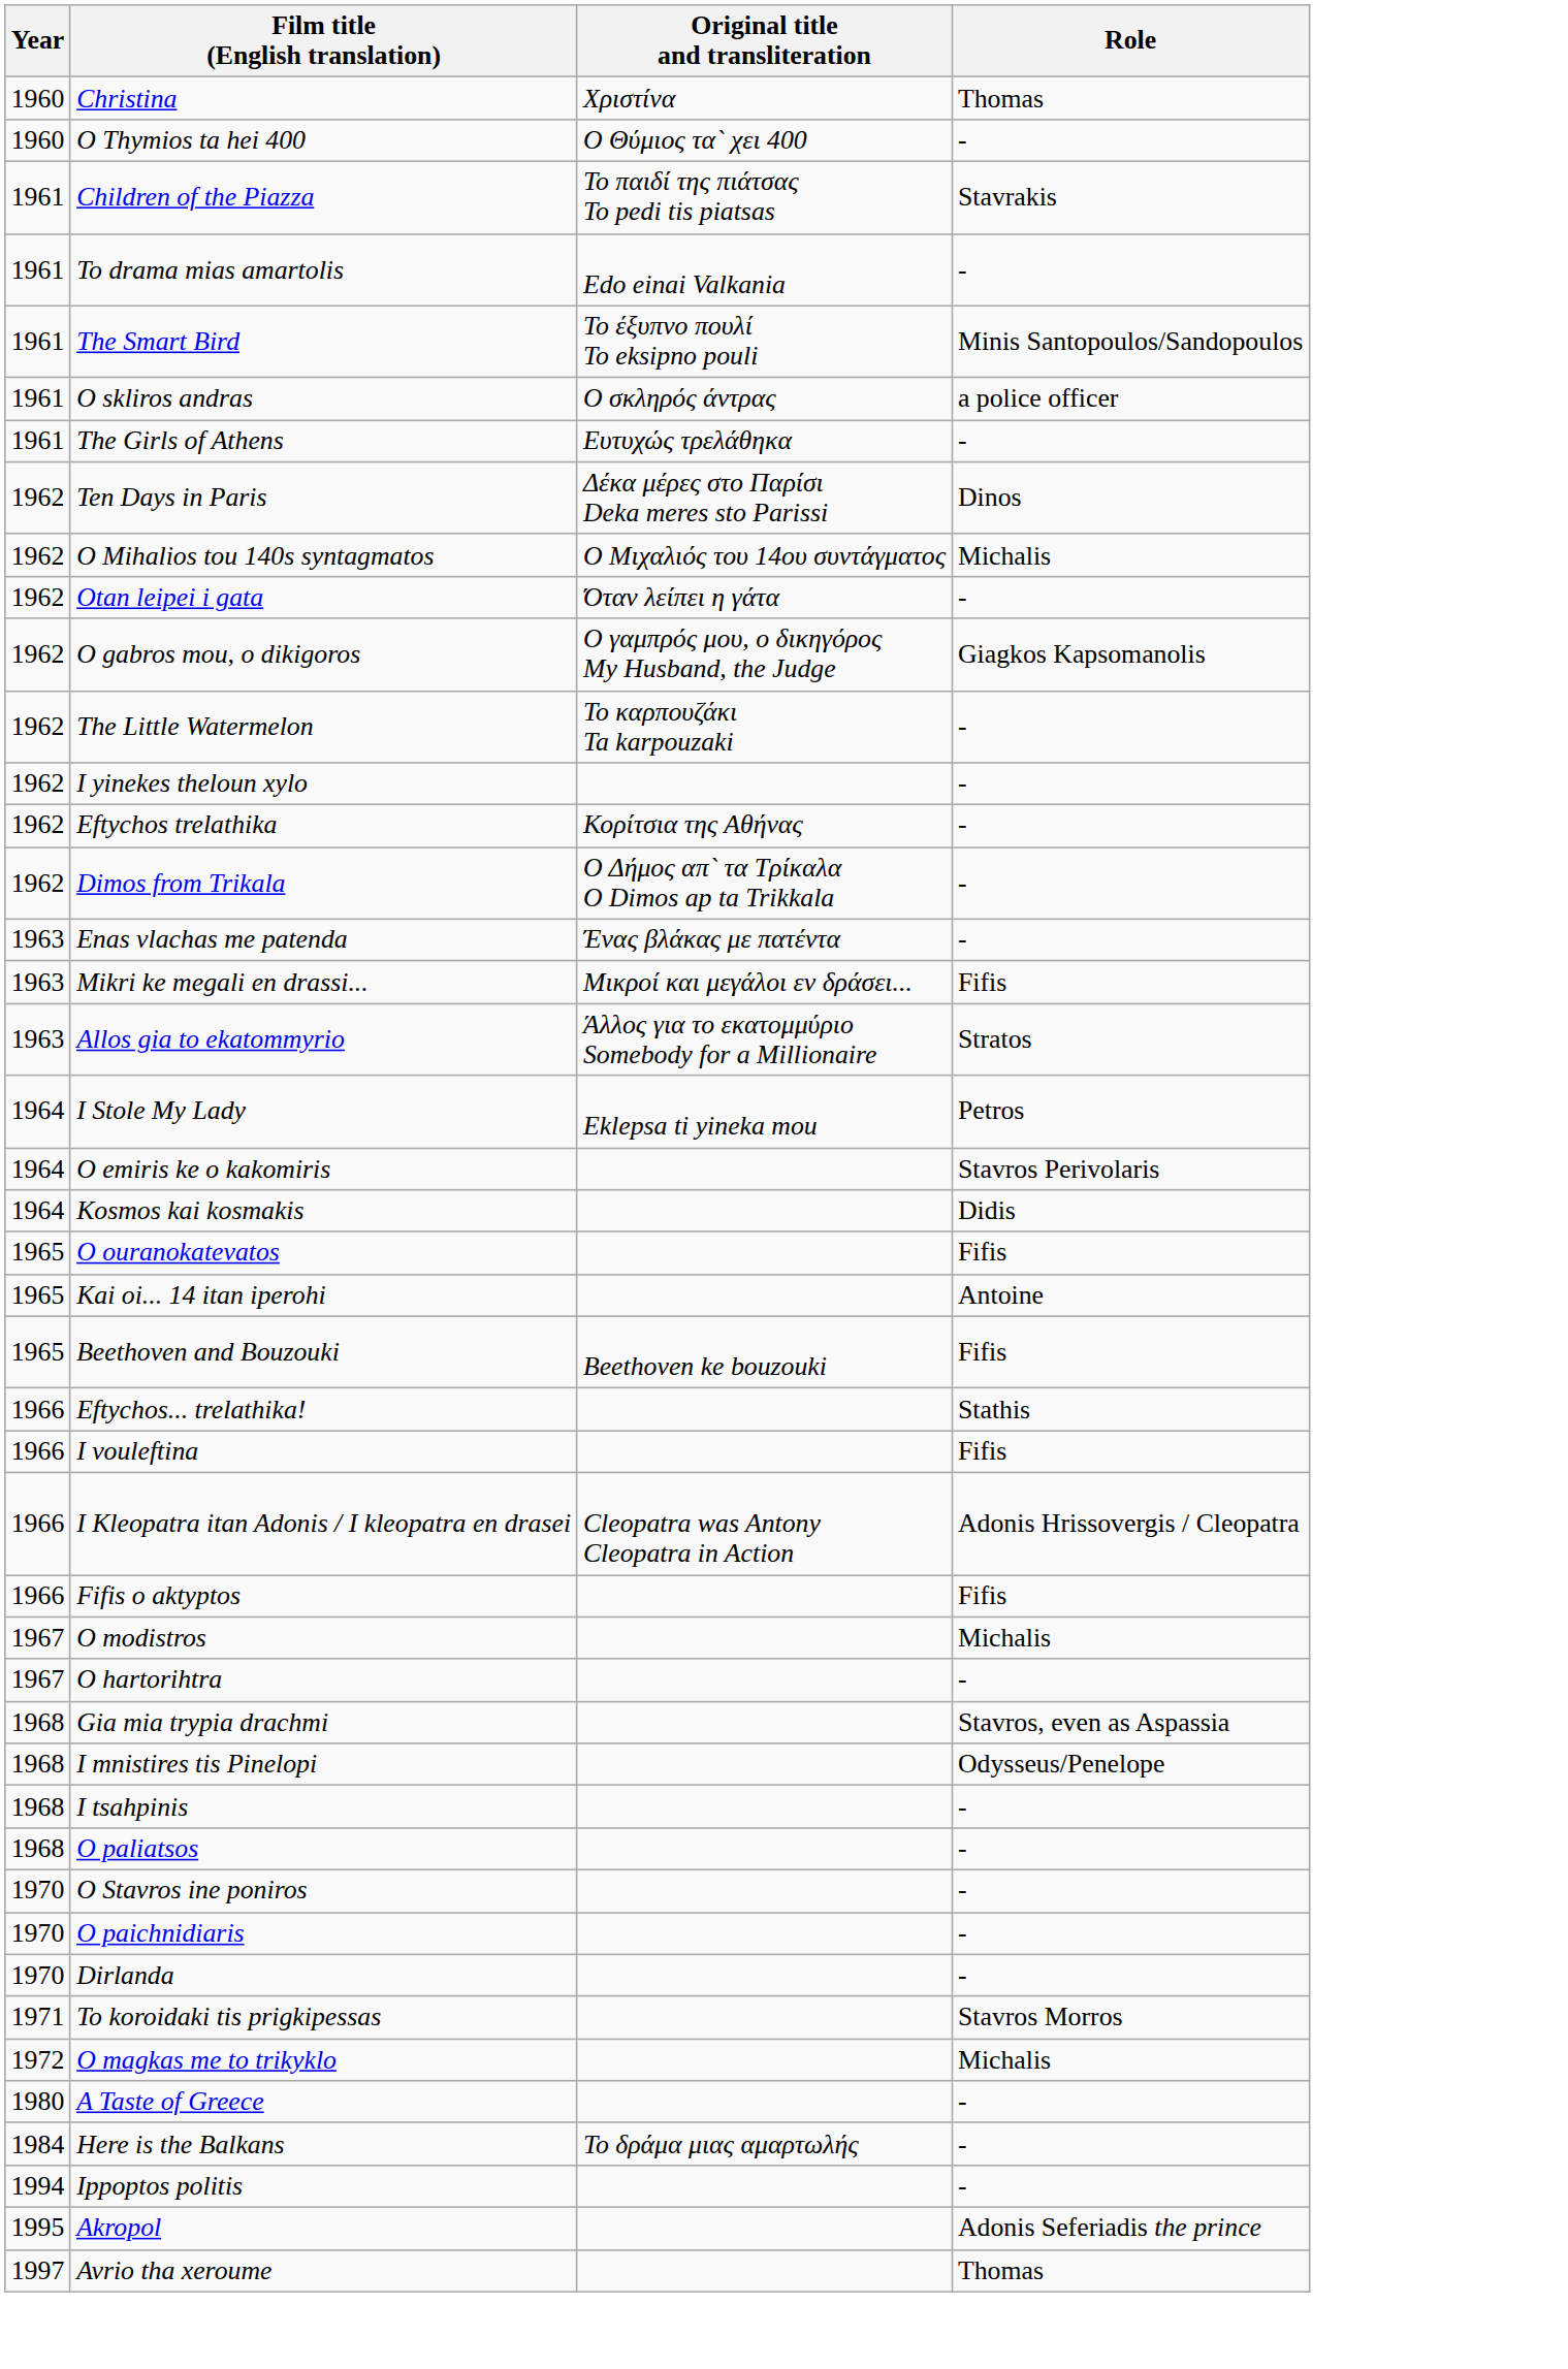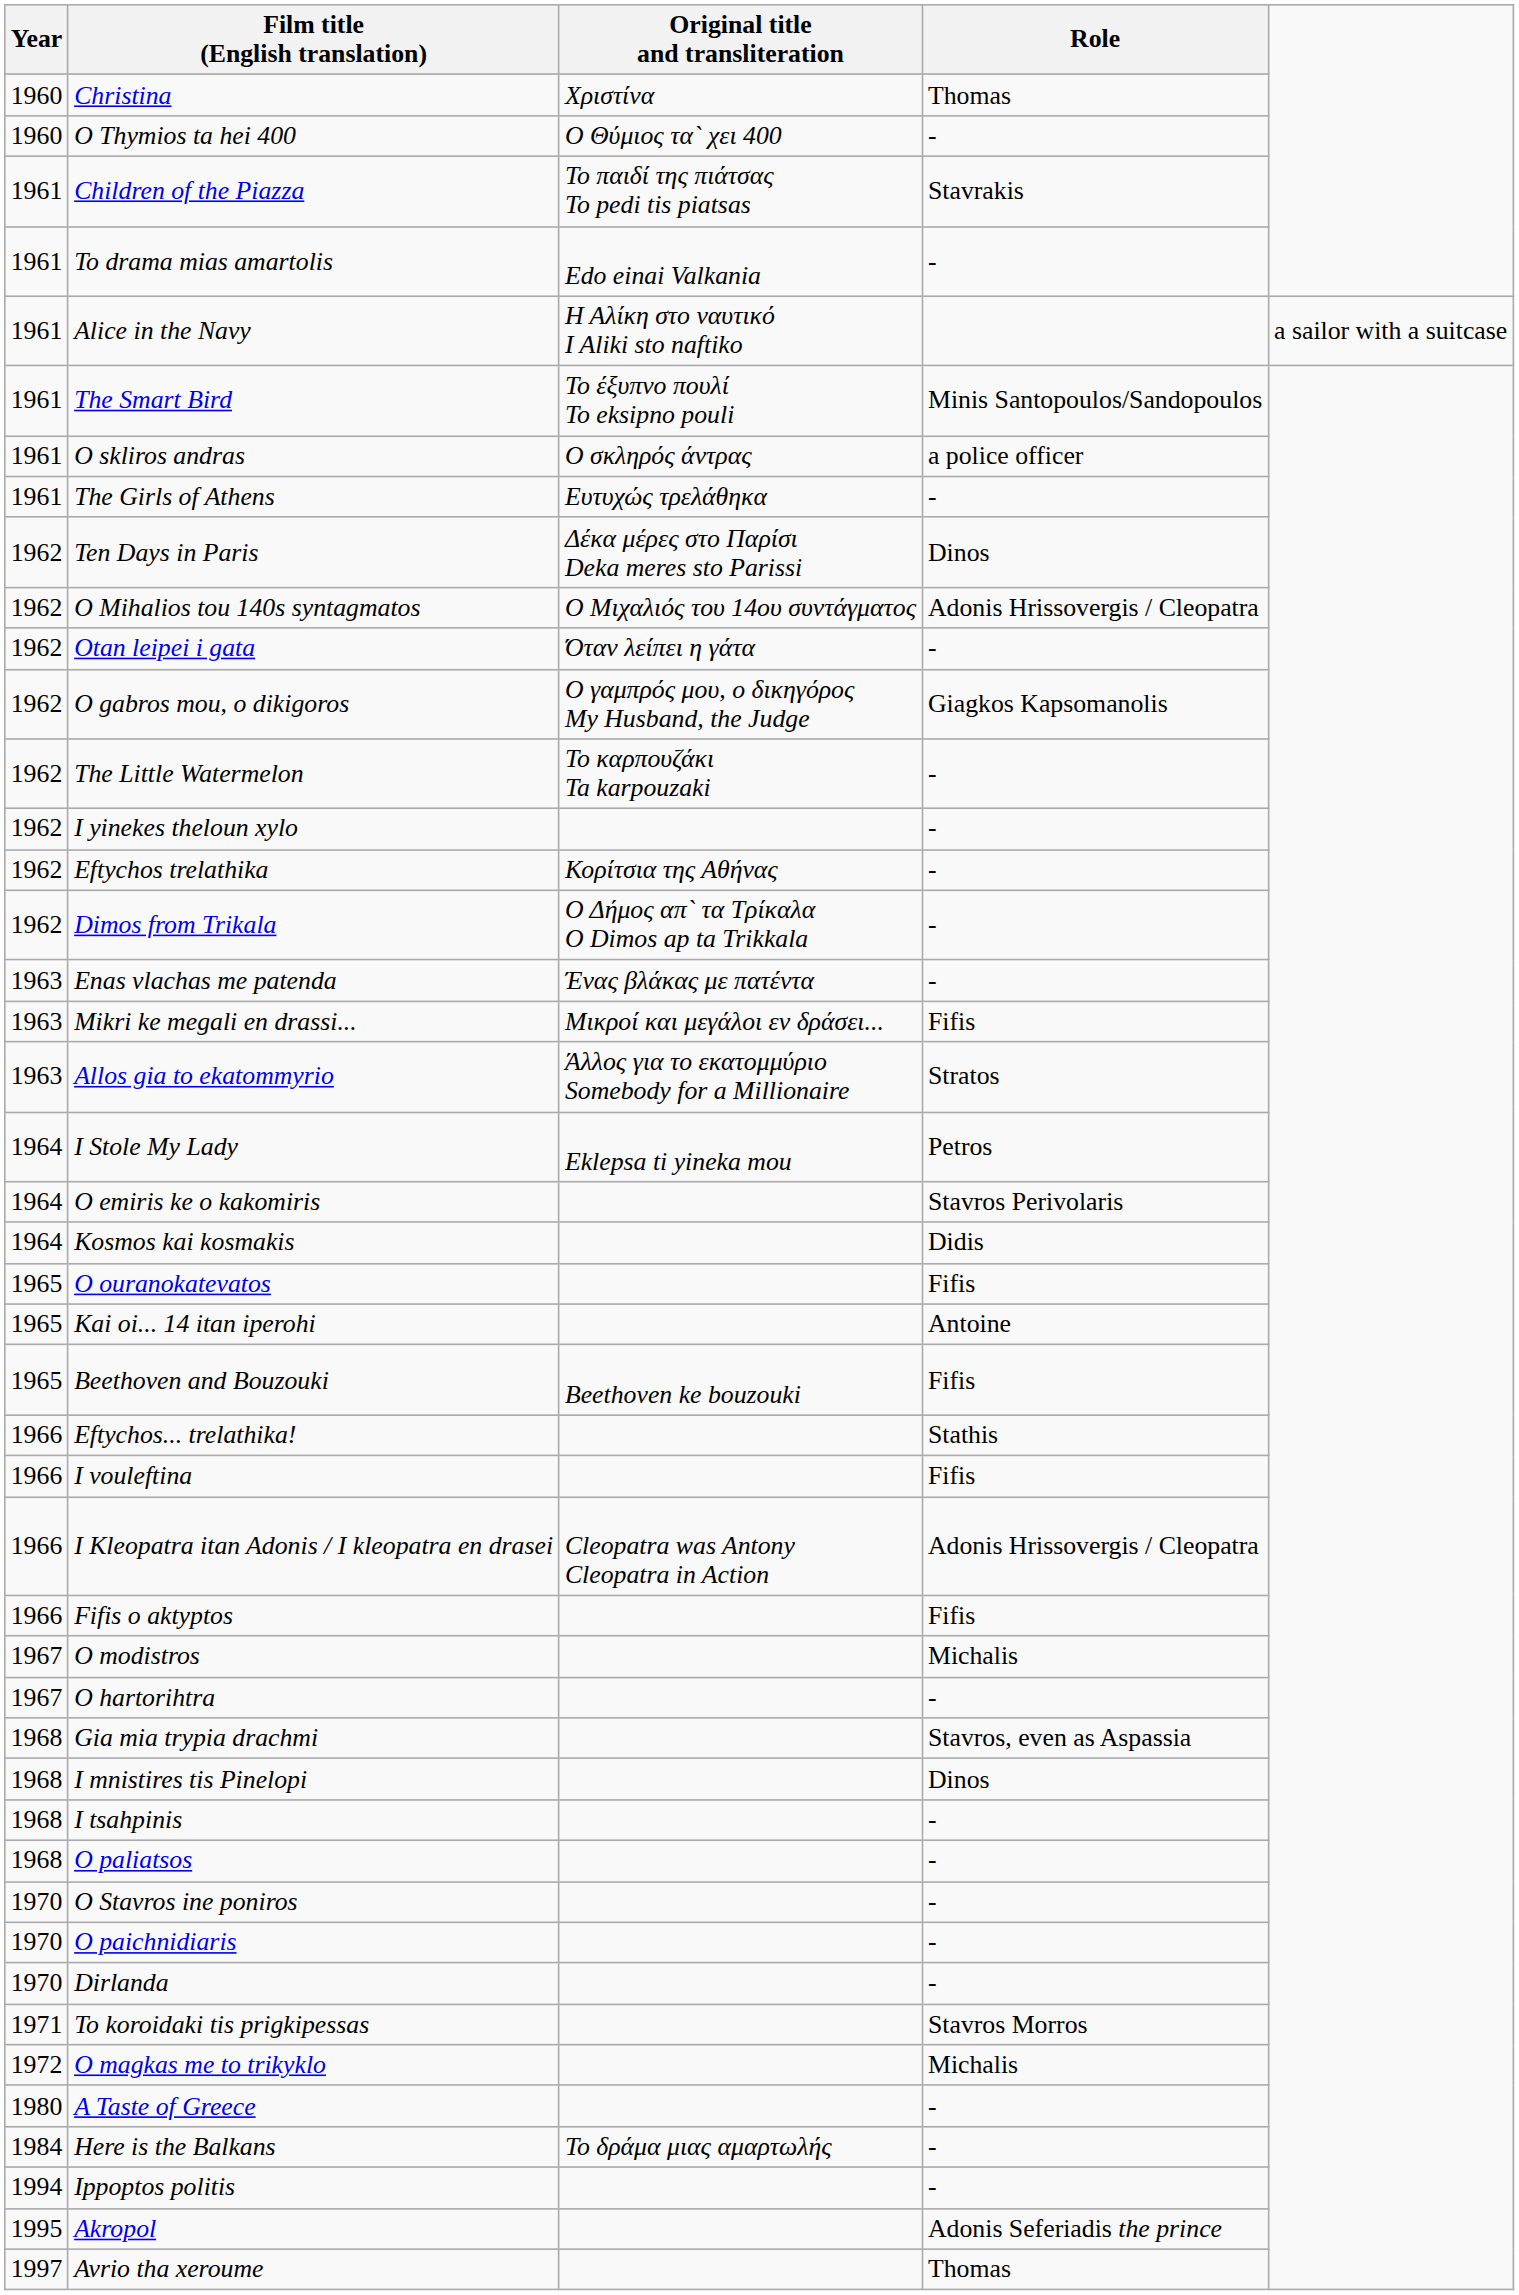 <table class="wikitable">
 <tr>
 <th>Year</th>
 <th>Film title<br>(English translation)</th>
 <th>Original title<br>and transliteration</th>
 <th>Role</th>
 </tr>
 <tr>
 <td>1960</td>
 <td><em><a href='#'>Christina</a></em></td>
 <td><em>Χριστίνα</em></td>
 <td>Thomas</td>
 </tr>
 <tr>
 <td>1960</td>
 <td><em>O Thymios ta hei 400</em></td>
 <td><em>Ο Θύμιος τα` χει 400</em></td>
 <td>-</td>
 </tr>
 <tr>
 <td>1961</td>
 <td><em><a href='#'>Children of the Piazza</a></em></td>
 <td><em>Το παιδί της πιάτσας</em><br><em>To pedi tis piatsas</em></td>
 <td>Stavrakis</td>
 </tr>
 <tr>
 <td>1961</td>
 <td><em>To drama mias amartolis</em></td>
 <td><em> </em><br><em>Edo einai Valkania</em></td>
 <td>-</td>
 </tr>
 <tr>
 <td>1961</td>
+<td><em>Alice in the Navy</em></td>
+<td><em>Η Αλίκη στο ναυτικό</em><br><em>I Aliki sto naftiko</em></td>
+<td><em> </em></td>
+<td>a sailor with a suitcase</td>
+</tr>
+<tr>
+<td>1961</td>
 <td><em><a href='#'>The Smart Bird</a></em></td>
 <td><em>Το έξυπνο πουλί</em><br><em>To eksipno pouli</em></td>
 <td>Minis Santopoulos/Sandopoulos</td>
 </tr>
 <tr>
 <td>1961</td>
 <td><em>O skliros andras</em></td>
 <td><em>Ο σκληρός άντρας</em></td>
 <td>a police officer</td>
 </tr>
 <tr>
 <td>1961</td>
 <td><em>The Girls of Athens</em></td>
 <td><em>Ευτυχώς τρελάθηκα</em></td>
 <td>-</td>
 </tr>
 <tr>
 <td>1962</td>
 <td><em>Ten Days in Paris</em></td>
 <td><em>Δέκα μέρες στο Παρίσι</em><br><em>Deka meres sto Parissi</em></td>
 <td>Dinos</td>
 </tr>
 <tr>
 <td>1962</td>
 <td><em>O Mihalios tou 140s syntagmatos</em></td>
 <td><em>Ο Μιχαλιός του 14ου συντάγματος</em></td>
-<td>Michalis</td>
+<td>Adonis Hrissovergis / Cleopatra</td>
 </tr>
 <tr>
 <td>1962</td>
 <td><em><a href='#'>Otan leipei i gata</a></em></td>
 <td><em>Όταν λείπει η γάτα</em></td>
 <td>-</td>
 </tr>
 <tr>
 <td>1962</td>
 <td><em>O gabros mou, o dikigoros</em></td>
 <td><em>Ο γαμπρός μου, ο δικηγόρος</em><br><em>My Husband, the Judge</em></td>
 <td>Giagkos Kapsomanolis</td>
 </tr>
 <tr>
 <td>1962</td>
 <td><em>The Little Watermelon</em></td>
 <td><em>Το καρπουζάκι</em><br><em>Ta karpouzaki</em></td>
 <td>-</td>
 </tr>
 <tr>
 <td>1962</td>
 <td><em>I yinekes theloun xylo</em></td>
 <td></td>
 <td>-</td>
 </tr>
 <tr>
 <td>1962</td>
 <td><em>Eftychos trelathika</em></td>
 <td><em>Κορίτσια της Αθήνας</em></td>
 <td>-</td>
 </tr>
 <tr>
 <td>1962</td>
 <td><em><a href='#'>Dimos from Trikala</a></em></td>
 <td><em>Ο Δήμος απ` τα Τρίκαλα</em><br><em>O Dimos ap ta Trikkala</em></td>
 <td>-</td>
 </tr>
 <tr>
 <td>1963</td>
 <td><em>Enas vlachas me patenda</em></td>
 <td><em>Ένας βλάκας με πατέντα</em></td>
 <td>-</td>
 </tr>
 <tr>
 <td>1963</td>
 <td><em>Mikri ke megali en drassi...</em></td>
 <td><em>Μικροί και μεγάλοι εν δράσει...</em></td>
 <td>Fifis</td>
 </tr>
 <tr>
 <td>1963</td>
 <td><em><a href='#'>Allos gia to ekatommyrio</a></em></td>
 <td><em>Άλλος για το εκατομμύριο</em><br><em>Somebody for a Millionaire</em></td>
 <td>Stratos</td>
 </tr>
 <tr>
 <td>1964</td>
 <td><em>I Stole My Lady</em></td>
 <td><em> </em><br><em>Eklepsa ti yineka mou</em></td>
 <td>Petros</td>
 </tr>
 <tr>
 <td>1964</td>
 <td><em>O emiris ke o kakomiris</em></td>
 <td><em> </em></td>
 <td>Stavros Perivolaris</td>
 </tr>
 <tr>
 <td>1964</td>
 <td><em>Kosmos kai kosmakis</em></td>
 <td><em> </em></td>
 <td>Didis</td>
 </tr>
 <tr>
 <td>1965</td>
 <td><em><a href='#'>O ouranokatevatos</a></em></td>
 <td><em> </em></td>
 <td>Fifis</td>
 </tr>
 <tr>
 <td>1965</td>
 <td><em>Kai oi... 14 itan iperohi</em></td>
 <td><em> </em></td>
 <td>Antoine</td>
 </tr>
 <tr>
 <td>1965</td>
 <td><em>Beethoven and Bouzouki</em></td>
 <td><em> </em><br><em>Beethoven ke bouzouki</em></td>
 <td>Fifis</td>
 </tr>
 <tr>
 <td>1966</td>
 <td><em>Eftychos... trelathika!</em></td>
 <td><em> </em></td>
 <td>Stathis</td>
 </tr>
 <tr>
 <td>1966</td>
 <td><em>I vouleftina</em></td>
 <td><em> </em></td>
 <td>Fifis</td>
 </tr>
 <tr>
 <td>1966</td>
 <td><em>I Kleopatra itan Adonis / I kleopatra en drasei</em></td>
 <td><em> </em><br><em>Cleopatra was Antony</em><br><em>Cleopatra in Action</em></td>
 <td>Adonis Hrissovergis / Cleopatra</td>
 </tr>
 <tr>
 <td>1966</td>
 <td><em>Fifis o aktyptos</em></td>
 <td><strong> </strong></td>
 <td>Fifis</td>
 </tr>
 <tr>
 <td>1967</td>
 <td><em>O modistros</em></td>
 <td><em> </em></td>
 <td>Michalis</td>
 </tr>
 <tr>
 <td>1967</td>
 <td><em>O hartorihtra</em></td>
 <td><em> </em></td>
 <td>-</td>
 </tr>
 <tr>
 <td>1968</td>
 <td><em>Gia mia trypia drachmi</em></td>
 <td><em> </em></td>
 <td>Stavros, even as Aspassia</td>
 </tr>
 <tr>
 <td>1968</td>
 <td><em>I mnistires tis Pinelopi</em></td>
 <td><em> </em></td>
-<td>Odysseus/Penelope</td>
+<td>Dinos</td>
 </tr>
 <tr>
 <td>1968</td>
 <td><em>I tsahpinis</em></td>
 <td><em> </em></td>
 <td>-</td>
 </tr>
 <tr>
 <td>1968</td>
 <td><em><a href='#'>O paliatsos</a></em></td>
 <td><em> </em></td>
 <td>-</td>
 </tr>
 <tr>
 <td>1970</td>
 <td><em>O Stavros ine poniros</em></td>
 <td><em> </em></td>
 <td>-</td>
 </tr>
 <tr>
 <td>1970</td>
 <td><em><a href='#'>O paichnidiaris</a></em></td>
 <td><em> </em></td>
 <td>-</td>
 </tr>
 <tr>
 <td>1970</td>
 <td><em>Dirlanda</em></td>
 <td><em> </em></td>
 <td>-</td>
 </tr>
 <tr>
 <td>1971</td>
 <td><em>To koroidaki tis prigkipessas</em></td>
 <td><em> </em></td>
 <td>Stavros Morros</td>
 </tr>
 <tr>
 <td>1972</td>
 <td><em><a href='#'>O magkas me to trikyklo</a></em></td>
 <td><em> </em></td>
 <td>Michalis</td>
 </tr>
 <tr>
 <td>1980</td>
 <td><em><a href='#'>A Taste of Greece</a></em></td>
 <td><em> </em></td>
 <td>-</td>
 </tr>
 <tr>
 <td>1984</td>
 <td><em>Here is the Balkans</em></td>
 <td><em>Το δράμα μιας αμαρτωλής</em></td>
 <td>-</td>
 </tr>
 <tr>
 <td>1994</td>
 <td><em>Ippoptos politis</em></td>
 <td><em> </em></td>
 <td>-</td>
 </tr>
 <tr>
 <td>1995</td>
 <td><em><a href='#'>Akropol</a></em></td>
 <td><em> </em></td>
 <td>Adonis Seferiadis <em>the prince</em></td>
 </tr>
 <tr>
 <td>1997</td>
 <td><em>Avrio tha xeroume</em></td>
 <td><em> </em></td>
 <td>Thomas</td>
 </tr>
 </table>
